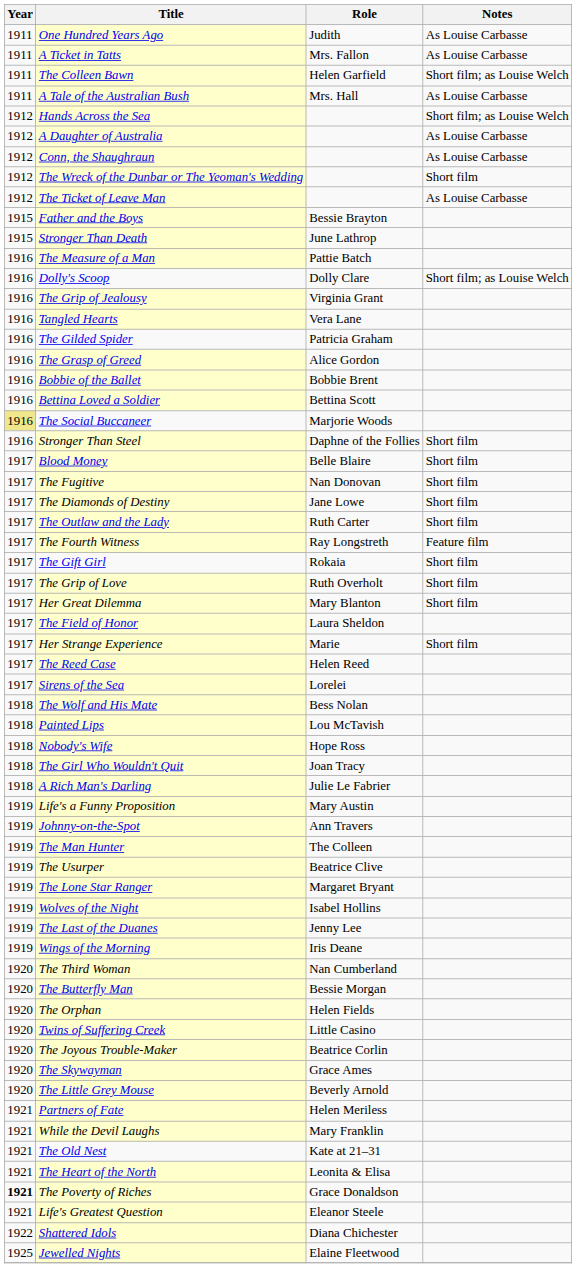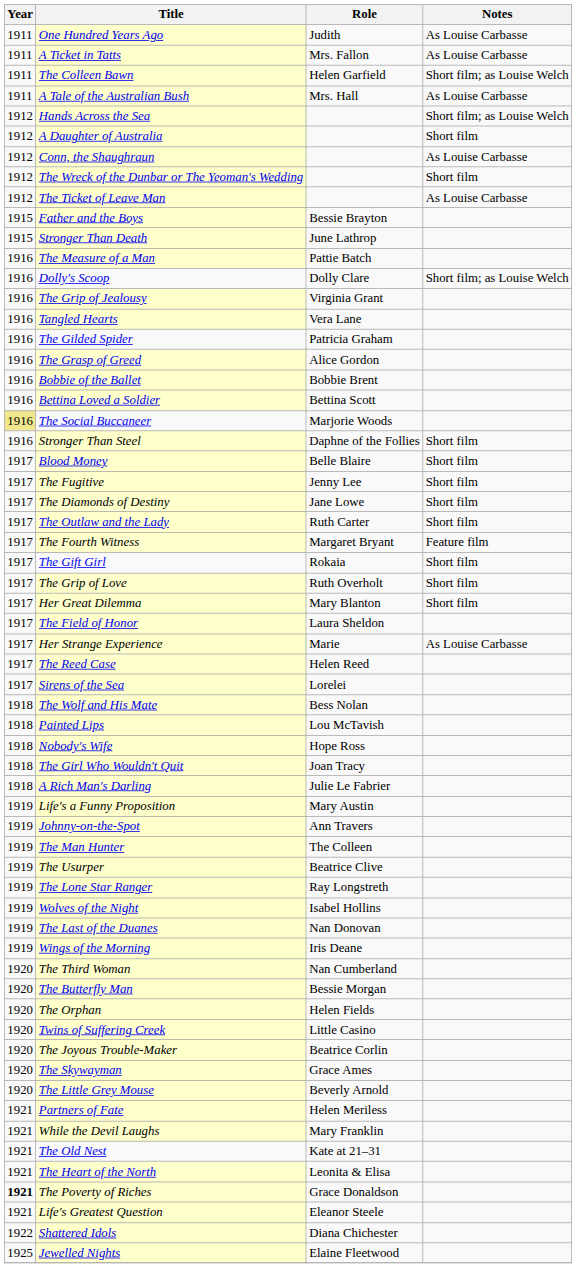 <table class="wikitable sortable">
 <tr>
 <th>Year</th>
 <th>Title</th>
 <th>Role</th>
 <th>Notes</th>
 </tr>
 <tr>
 <td>1911</td>
 <td style="background:#ffc;"><em><a href='#'>One Hundred Years Ago</a></em> </td>
 <td>Judith</td>
 <td>As Louise Carbasse</td>
 </tr>
 <tr>
 <td>1911</td>
 <td style="background:#ffc;"><em><a href='#'>A Ticket in Tatts</a></em> </td>
 <td>Mrs. Fallon</td>
 <td>As Louise Carbasse</td>
 </tr>
 <tr>
 <td>1911</td>
 <td style="background:#ffc;"><em><a href='#'>The Colleen Bawn</a></em> </td>
 <td>Helen Garfield</td>
 <td>Short film; as Louise Welch</td>
 </tr>
 <tr>
 <td>1911</td>
 <td style="background:#ffc;"><em><a href='#'>A Tale of the Australian Bush</a></em> </td>
 <td>Mrs. Hall</td>
 <td>As Louise Carbasse</td>
 </tr>
 <tr>
 <td>1912</td>
 <td style="background:#ffc;"><em><a href='#'>Hands Across the Sea</a></em> </td>
 <td></td>
 <td>Short film; as Louise Welch</td>
 </tr>
 <tr>
 <td>1912</td>
 <td style="background:#ffc;"><em><a href='#'>A Daughter of Australia</a></em> </td>
 <td></td>
-<td>As Louise Carbasse</td>
+<td>Short film</td>
 </tr>
 <tr>
 <td>1912</td>
 <td style="background:#ffc;"><em><a href='#'>Conn, the Shaughraun</a></em> </td>
 <td></td>
 <td>As Louise Carbasse</td>
 </tr>
 <tr>
 <td>1912</td>
 <td style="background:#ffc;"><em><a href='#'>The Wreck of the Dunbar or The Yeoman's Wedding</a></em> </td>
 <td></td>
 <td>Short film</td>
 </tr>
 <tr>
 <td>1912</td>
 <td style="background:#ffc;"><em><a href='#'>The Ticket of Leave Man</a></em> </td>
 <td></td>
 <td>As Louise Carbasse</td>
 </tr>
 <tr>
 <td>1915</td>
 <td style="background:#ffc;"><em><a href='#'>Father and the Boys</a></em> </td>
 <td>Bessie Brayton</td>
 <td></td>
 </tr>
 <tr>
 <td>1915</td>
 <td style="background:#ffc;"><em><a href='#'>Stronger Than Death</a></em> </td>
 <td>June Lathrop</td>
 <td></td>
 </tr>
 <tr>
 <td>1916</td>
 <td style="background:#ffc;"><em><a href='#'>The Measure of a Man</a></em> </td>
 <td>Pattie Batch</td>
 <td></td>
 </tr>
 <tr>
 <td>1916</td>
 <td><em><a href='#'>Dolly's Scoop</a></em></td>
 <td>Dolly Clare</td>
 <td>Short film; as Louise Welch</td>
 </tr>
 <tr>
 <td>1916</td>
 <td style="background:#ffc;"><em><a href='#'>The Grip of Jealousy</a></em> </td>
 <td>Virginia Grant</td>
 <td></td>
 </tr>
 <tr>
 <td>1916</td>
 <td style="background:#ffc;"><em><a href='#'>Tangled Hearts</a></em> </td>
 <td>Vera Lane</td>
 <td></td>
 </tr>
 <tr>
 <td>1916</td>
 <td><em><a href='#'>The Gilded Spider</a></em></td>
 <td>Patricia Graham</td>
 <td></td>
 </tr>
 <tr>
 <td>1916</td>
 <td style="background:#ffc;"><em><a href='#'>The Grasp of Greed</a></em></td>
 <td>Alice Gordon</td>
 <td></td>
 </tr>
 <tr>
 <td>1916</td>
 <td style="background:#ffc;"><em><a href='#'>Bobbie of the Ballet</a></em> </td>
 <td>Bobbie Brent</td>
 <td></td>
 </tr>
 <tr>
 <td>1916</td>
 <td style="background:#ffc;"><em><a href='#'>Bettina Loved a Soldier</a></em> </td>
 <td>Bettina Scott</td>
 <td></td>
 </tr>
 <tr>
 <td style="background: khaki;">1916</td>
 <td><em><a href='#'>The Social Buccaneer</a></em></td>
 <td>Marjorie Woods</td>
 <td></td>
 </tr>
 <tr>
 <td>1916</td>
 <td style="background:#ffc;"><em>Stronger Than Steel</em> </td>
 <td>Daphne of the Follies</td>
 <td>Short film</td>
 </tr>
 <tr>
 <td>1917</td>
 <td style="background:#ffc;"><em><a href='#'>Blood Money</a></em> </td>
 <td>Belle Blaire</td>
 <td>Short film</td>
 </tr>
 <tr>
 <td>1917</td>
 <td style="background:#ffc;"><em>The Fugitive</em> </td>
-<td>Nan Donovan</td>
+<td>Jenny Lee</td>
 <td>Short film</td>
 </tr>
 <tr>
 <td>1917</td>
 <td style="background:#ffc;"><em>The Diamonds of Destiny</em> </td>
 <td>Jane Lowe</td>
 <td>Short film</td>
 </tr>
 <tr>
 <td>1917</td>
 <td style="background:#ffc;"><em><a href='#'>The Outlaw and the Lady</a></em> </td>
 <td>Ruth Carter</td>
 <td>Short film</td>
 </tr>
 <tr>
 <td>1917</td>
 <td style="background:#ffc;"><em>The Fourth Witness</em> </td>
-<td>Ray Longstreth</td>
+<td>Margaret Bryant</td>
 <td>Feature film</td>
 </tr>
 <tr>
 <td>1917</td>
 <td><em><a href='#'>The Gift Girl</a></em></td>
 <td>Rokaia</td>
 <td>Short film</td>
 </tr>
 <tr>
 <td>1917</td>
 <td style="background:#ffc;"><em>The Grip of Love</em> </td>
 <td>Ruth Overholt</td>
 <td>Short film</td>
 </tr>
 <tr>
 <td>1917</td>
 <td style="background:#ffc;"><em>Her Great Dilemma</em> </td>
 <td>Mary Blanton</td>
 <td>Short film</td>
 </tr>
 <tr>
 <td>1917</td>
 <td style="background:#ffc;"><em><a href='#'>The Field of Honor</a></em></td>
 <td>Laura Sheldon</td>
 <td></td>
 </tr>
 <tr>
 <td>1917</td>
 <td style="background:#ffc;"><em>Her Strange Experience</em> </td>
 <td>Marie</td>
-<td>Short film</td>
+<td>As Louise Carbasse</td>
 </tr>
 <tr>
 <td>1917</td>
 <td style="background:#ffc;"><em><a href='#'>The Reed Case</a></em> </td>
 <td>Helen Reed</td>
 <td></td>
 </tr>
 <tr>
 <td>1917</td>
 <td style="background:#ffc;"><em><a href='#'>Sirens of the Sea</a></em> </td>
 <td>Lorelei</td>
 <td></td>
 </tr>
 <tr>
 <td>1918</td>
 <td style="background:#ffc;"><em><a href='#'>The Wolf and His Mate</a></em> </td>
 <td>Bess Nolan</td>
 <td></td>
 </tr>
 <tr>
 <td>1918</td>
 <td style="background:#ffc;"><em><a href='#'>Painted Lips</a></em> </td>
 <td>Lou McTavish</td>
 <td></td>
 </tr>
 <tr>
 <td>1918</td>
 <td style="background:#ffc;"><em><a href='#'>Nobody's Wife</a></em> </td>
 <td>Hope Ross</td>
 <td></td>
 </tr>
 <tr>
 <td>1918</td>
 <td style="background:#ffc;"><em><a href='#'>The Girl Who Wouldn't Quit</a></em> </td>
 <td>Joan Tracy</td>
 <td></td>
 </tr>
 <tr>
 <td>1918</td>
 <td style="background:#ffc;"><em><a href='#'>A Rich Man's Darling</a></em> </td>
 <td>Julie Le Fabrier</td>
 <td></td>
 </tr>
 <tr>
 <td>1919</td>
 <td style="background:#ffc;"><em>Life's a Funny Proposition</em> </td>
 <td>Mary Austin</td>
 <td></td>
 </tr>
 <tr>
 <td>1919</td>
 <td style="background:#ffc;"><em><a href='#'>Johnny-on-the-Spot</a></em> </td>
 <td>Ann Travers</td>
 <td></td>
 </tr>
 <tr>
 <td>1919</td>
 <td style="background:#ffc;"><em><a href='#'>The Man Hunter</a></em> </td>
 <td>The Colleen</td>
 <td></td>
 </tr>
 <tr>
 <td>1919</td>
 <td style="background:#ffc;"><em>The Usurper</em> </td>
 <td>Beatrice Clive</td>
 <td></td>
 </tr>
 <tr>
 <td>1919</td>
 <td style="background:#ffc;"><em><a href='#'>The Lone Star Ranger</a></em> </td>
-<td>Margaret Bryant</td>
+<td>Ray Longstreth</td>
 <td></td>
 </tr>
 <tr>
 <td>1919</td>
 <td style="background:#ffc;"><em><a href='#'>Wolves of the Night</a></em> </td>
 <td>Isabel Hollins</td>
 <td></td>
 </tr>
 <tr>
 <td>1919</td>
 <td style="background:#ffc;"><em><a href='#'>The Last of the Duanes</a></em> </td>
-<td>Jenny Lee</td>
+<td>Nan Donovan</td>
 <td></td>
 </tr>
 <tr>
 <td>1919</td>
 <td style="background:#ffc;"><em><a href='#'>Wings of the Morning</a></em> </td>
 <td>Iris Deane</td>
 <td></td>
 </tr>
 <tr>
 <td>1920</td>
 <td style="background:#ffc;"><em>The Third Woman</em></td>
 <td>Nan Cumberland</td>
 <td></td>
 </tr>
 <tr>
 <td>1920</td>
 <td style="background:#ffc;"><em><a href='#'>The Butterfly Man</a></em> </td>
 <td>Bessie Morgan</td>
 <td></td>
 </tr>
 <tr>
 <td>1920</td>
 <td style="background:#ffc;"><em>The Orphan</em> </td>
 <td>Helen Fields</td>
 <td></td>
 </tr>
 <tr>
 <td>1920</td>
 <td style="background:#ffc;"><em><a href='#'>Twins of Suffering Creek</a></em> </td>
 <td>Little Casino</td>
 <td></td>
 </tr>
 <tr>
 <td>1920</td>
 <td style="background:#ffc;"><em>The Joyous Trouble-Maker</em> </td>
 <td>Beatrice Corlin</td>
 <td></td>
 </tr>
 <tr>
 <td>1920</td>
 <td style="background:#ffc;"><em><a href='#'>The Skywayman</a></em> </td>
 <td>Grace Ames</td>
 <td></td>
 </tr>
 <tr>
 <td>1920</td>
 <td style="background:#ffc;"><em><a href='#'>The Little Grey Mouse</a></em> </td>
 <td>Beverly Arnold</td>
 <td></td>
 </tr>
 <tr>
 <td>1921</td>
 <td style="background:#ffc;"><em><a href='#'>Partners of Fate</a></em> </td>
 <td>Helen Meriless</td>
 <td></td>
 </tr>
 <tr>
 <td>1921</td>
 <td style="background:#ffc;"><em>While the Devil Laughs</em> </td>
 <td>Mary Franklin</td>
 <td></td>
 </tr>
 <tr>
 <td>1921</td>
 <td><em><a href='#'>The Old Nest</a></em></td>
 <td>Kate at 21–31</td>
 <td></td>
 </tr>
 <tr>
 <td>1921</td>
 <td style="background:#ffc;"><em><a href='#'>The Heart of the North</a></em></td>
 <td>Leonita & Elisa</td>
 <td></td>
 </tr>
 <tr>
 <td><strong>1921</strong></td>
 <td style="background:#ffc;"><em>The Poverty of Riches</em> </td>
 <td>Grace Donaldson</td>
 <td></td>
 </tr>
 <tr>
 <td>1921</td>
 <td style="background:#ffc;"><em>Life's Greatest Question</em> </td>
 <td>Eleanor Steele</td>
 <td></td>
 </tr>
 <tr>
 <td>1922</td>
 <td style="background:#ffc;"><em><a href='#'>Shattered Idols</a></em> </td>
 <td>Diana Chichester</td>
 <td></td>
 </tr>
 <tr>
 <td>1925</td>
 <td style="background:#ffc;"><em><a href='#'>Jewelled Nights</a></em> </td>
 <td>Elaine Fleetwood</td>
 <td></td>
 </tr>
 <tr>
 </tr>
 </table>
